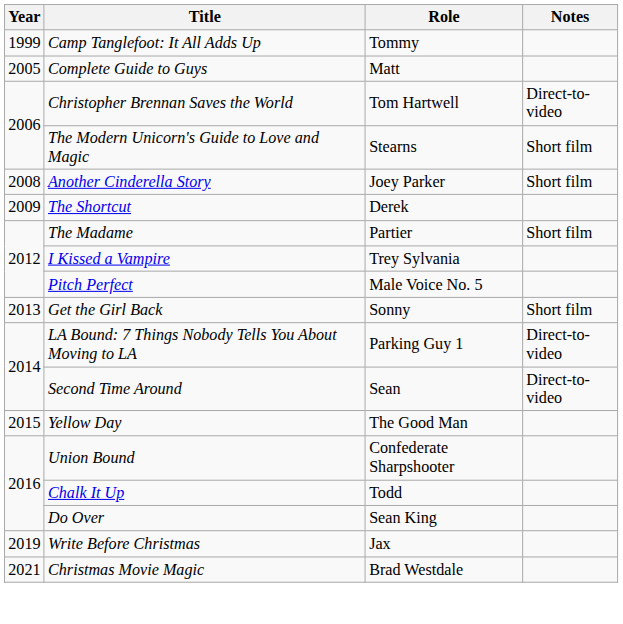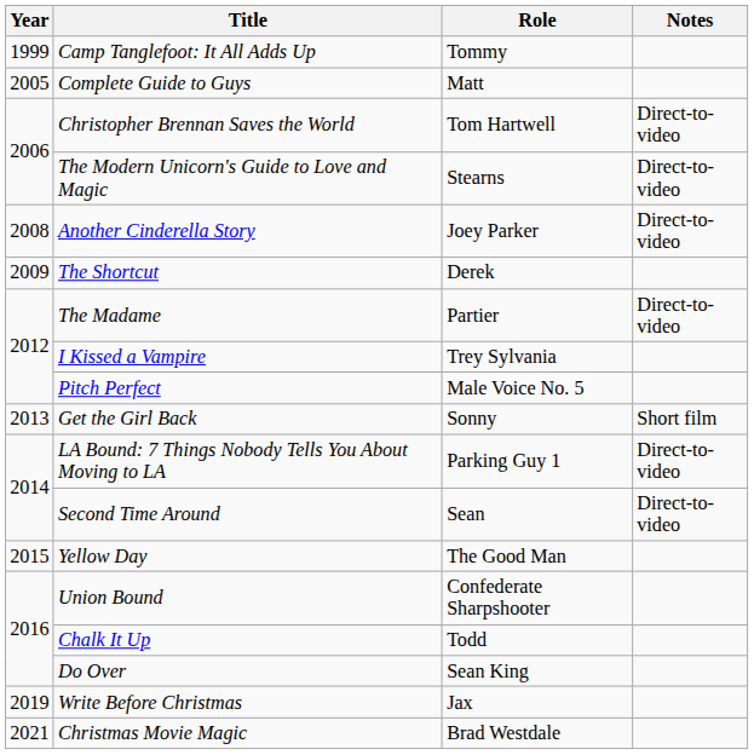 <table class="wikitable sortable">
 <tr>
 <th>Year</th>
 <th>Title</th>
 <th>Role</th>
 <th class="unsortable">Notes</th>
 </tr>
 <tr>
 <td>1999</td>
 <td><em>Camp Tanglefoot: It All Adds Up</em></td>
 <td>Tommy</td>
 <td></td>
 </tr>
 <tr>
 <td>2005</td>
 <td><em>Complete Guide to Guys</em></td>
 <td>Matt</td>
 <td></td>
 </tr>
 <tr>
 <td rowspan="2">2006</td>
 <td><em>Christopher Brennan Saves the World</em></td>
 <td>Tom Hartwell</td>
 <td>Direct-to-video</td>
 </tr>
 <tr>
 <td data-sort-value="Modern Unicorn's Guide to Love and Magic, The"><em>The Modern Unicorn's Guide to Love and Magic</em></td>
 <td>Stearns</td>
-<td>Short film</td>
+<td>Direct-to-video</td>
 </tr>
 <tr>
 <td>2008</td>
 <td><em><a href='#'>Another Cinderella Story</a></em></td>
 <td>Joey Parker</td>
-<td>Short film</td>
+<td>Direct-to-video</td>
 </tr>
 <tr>
 <td>2009</td>
 <td data-sort-value="Shortcut, The"><em><a href='#'>The Shortcut</a></em></td>
 <td>Derek</td>
 <td></td>
 </tr>
 <tr>
 <td rowspan="3">2012</td>
 <td data-sort-value="Madame, The"><em>The Madame</em></td>
 <td>Partier</td>
-<td>Short film</td>
+<td>Direct-to-video</td>
 </tr>
 <tr>
 <td><em><a href='#'>I Kissed a Vampire</a></em></td>
 <td>Trey Sylvania</td>
 <td></td>
 </tr>
 <tr>
 <td><em><a href='#'>Pitch Perfect</a></em></td>
 <td>Male Voice No. 5</td>
 <td></td>
 </tr>
 <tr>
 <td>2013</td>
 <td><em>Get the Girl Back</em></td>
 <td>Sonny</td>
 <td>Short film</td>
 </tr>
 <tr>
 <td rowspan="2">2014</td>
 <td><em>LA Bound: 7 Things Nobody Tells You About Moving to LA</em></td>
 <td>Parking Guy 1</td>
 <td>Direct-to-video</td>
 </tr>
 <tr>
 <td><em>Second Time Around</em></td>
 <td>Sean</td>
 <td>Direct-to-video</td>
 </tr>
 <tr>
 <td>2015</td>
 <td><em>Yellow Day</em></td>
 <td>The Good Man</td>
 <td></td>
 </tr>
 <tr>
 <td rowspan="3">2016</td>
 <td><em>Union Bound</em></td>
 <td>Confederate Sharpshooter</td>
 <td></td>
 </tr>
 <tr>
 <td><em><a href='#'>Chalk It Up</a></em></td>
 <td>Todd</td>
 <td></td>
 </tr>
 <tr>
 <td><em>Do Over</em></td>
 <td>Sean King</td>
 <td></td>
 </tr>
 <tr>
 <td>2019</td>
 <td><em>Write Before Christmas</em></td>
 <td>Jax</td>
 <td></td>
 </tr>
 <tr>
 <td>2021</td>
 <td><em>Christmas Movie Magic</em></td>
 <td>Brad Westdale</td>
 <td></td>
 </tr>
 </table>
